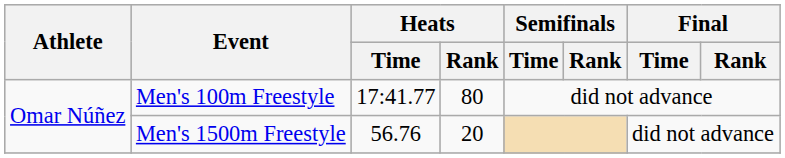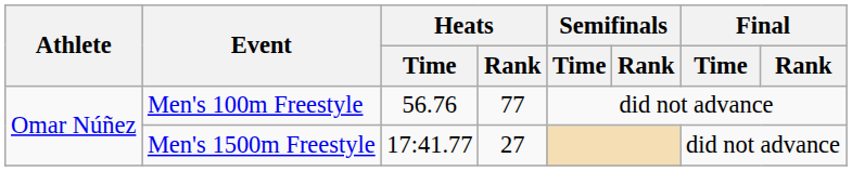 <table class=wikitable style="font-size:90%">
 <tr>
 <th rowspan="2">Athlete</th>
 <th rowspan="2">Event</th>
 <th colspan="2">Heats</th>
 <th colspan="2">Semifinals</th>
 <th colspan="2">Final</th>
 </tr>
 <tr>
 <th>Time</th>
 <th>Rank</th>
 <th>Time</th>
 <th>Rank</th>
 <th>Time</th>
 <th>Rank</th>
 </tr>
 <tr>
 <td rowspan="2"><a href='#'>Omar Núñez</a></td>
 <td><a href='#'>Men's 100m Freestyle</a></td>
-<td align=center>17:41.77</td>
-<td align=center>80</td>
+<td align=center>56.76</td>
+<td align=center>77</td>
 <td align=center colspan=4>did not advance</td>
 </tr>
 <tr>
 <td><a href='#'>Men's 1500m Freestyle</a></td>
-<td align=center>56.76</td>
-<td align=center>20</td>
+<td align=center>17:41.77</td>
+<td align=center>27</td>
 <td colspan= 2 bgcolor="wheat"></td>
 <td align=center colspan=2>did not advance</td>
 </tr>
 </table>
